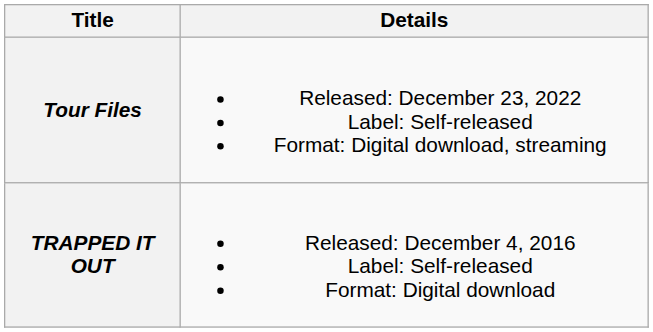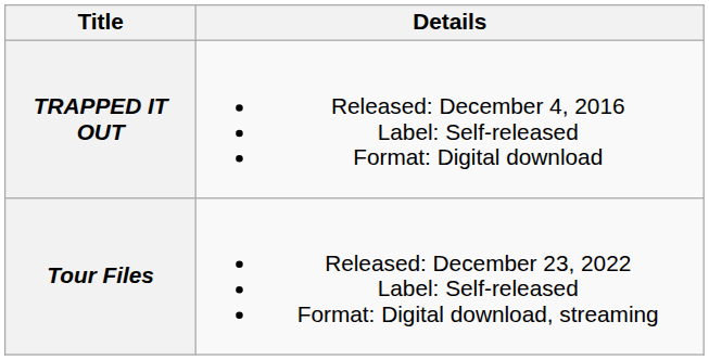 <table class="wikitable plainrowheaders" style="text-align:center;">
 <tr>
 <th scope="col" rowspan="1" style="width:8em;">Title</th>
 <th scope="col" rowspan="1" style="width:22em;">Details</th>
 </tr>
 <tr>
+<th scope="row"><em>TRAPPED IT OUT</em><br></th>
+<td><br><ul><li>Released: December 4, 2016</li><li>Label: Self-released</li><li>Format: Digital download</li></ul></td>
+</tr>
+<tr>
 <th scope="row"><em>Tour Files</em><br></th>
 <td><br><ul><li>Released: December 23, 2022</li><li>Label: Self-released</li><li>Format: Digital download, streaming</li></ul></td>
 </tr>
-<tr>
-<th scope="row"><em>TRAPPED IT OUT</em><br></th>
-<td><br><ul><li>Released: December 4, 2016</li><li>Label: Self-released</li><li>Format: Digital download</li></ul></td>
-</tr>
 </table>
